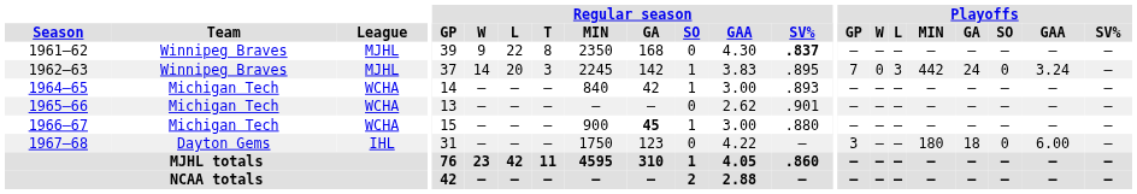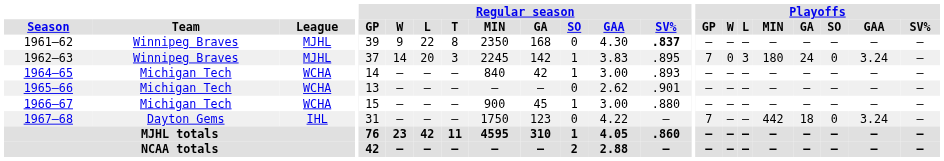 <table border="0" cellpadding="1" cellspacing="0" style="text-align:center; width:80em">
 <tr bgcolor="#e0e0e0">
 <th colspan="3" bgcolor="#ffffff"></th>
 <th rowspan="99" bgcolor="#ffffff"></th>
 <th colspan="9"><a href='#'>Regular season</a></th>
 <th rowspan="99" bgcolor="#ffffff"></th>
 <th colspan="8"><a href='#'>Playoffs</a></th>
 </tr>
 <tr bgcolor="#e0e0e0">
 <th><a href='#'>Season</a></th>
 <th>Team</th>
 <th>League</th>
 <th>GP</th>
 <th>W</th>
 <th>L</th>
 <th>T</th>
 <th>MIN</th>
 <th>GA</th>
 <th><a href='#'>SO</a></th>
 <th><a href='#'>GAA</a></th>
 <th><a href='#'>SV%</a></th>
 <th>GP</th>
 <th>W</th>
 <th>L</th>
 <th>MIN</th>
 <th>GA</th>
 <th>SO</th>
 <th>GAA</th>
 <th>SV%</th>
 </tr>
 <tr>
 <td>1961–62</td>
 <td><a href='#'>Winnipeg Braves</a></td>
 <td><a href='#'>MJHL</a></td>
 <td>39</td>
 <td>9</td>
 <td>22</td>
 <td>8</td>
 <td>2350</td>
 <td>168</td>
 <td>0</td>
 <td>4.30</td>
 <td><strong>.837</strong></td>
 <td>—</td>
 <td>—</td>
 <td>—</td>
 <td>—</td>
 <td>—</td>
 <td>—</td>
 <td>—</td>
 <td>—</td>
 </tr>
 <tr bgcolor="f0f0f0">
 <td>1962–63</td>
 <td><a href='#'>Winnipeg Braves</a></td>
 <td><a href='#'>MJHL</a></td>
 <td>37</td>
 <td>14</td>
 <td>20</td>
 <td>3</td>
 <td>2245</td>
 <td>142</td>
 <td>1</td>
 <td>3.83</td>
 <td>.895</td>
 <td>7</td>
 <td>0</td>
 <td>3</td>
-<td>442</td>
+<td>180</td>
 <td>24</td>
 <td>0</td>
 <td>3.24</td>
 <td>—</td>
 </tr>
 <tr>
 <td><a href='#'>1964–65</a></td>
 <td><a href='#'>Michigan Tech</a></td>
 <td><a href='#'>WCHA</a></td>
 <td>14</td>
 <td>—</td>
 <td>—</td>
 <td>—</td>
 <td>840</td>
 <td>42</td>
 <td>1</td>
 <td>3.00</td>
 <td>.893</td>
 <td>—</td>
 <td>—</td>
 <td>—</td>
 <td>—</td>
 <td>—</td>
 <td>—</td>
 <td>—</td>
 <td>—</td>
 </tr>
 <tr bgcolor="f0f0f0">
 <td><a href='#'>1965–66</a></td>
 <td><a href='#'>Michigan Tech</a></td>
 <td><a href='#'>WCHA</a></td>
 <td>13</td>
 <td>—</td>
 <td>—</td>
 <td>—</td>
 <td>—</td>
 <td>—</td>
 <td>0</td>
 <td>2.62</td>
 <td>.901</td>
 <td>—</td>
 <td>—</td>
 <td>—</td>
 <td>—</td>
 <td>—</td>
 <td>—</td>
 <td>—</td>
 <td>—</td>
 </tr>
 <tr>
 <td><a href='#'>1966–67</a></td>
 <td><a href='#'>Michigan Tech</a></td>
 <td><a href='#'>WCHA</a></td>
 <td>15</td>
 <td>—</td>
 <td>—</td>
 <td>—</td>
 <td>900</td>
-<td><strong>45</strong></td>
+<td>45</td>
 <td>1</td>
 <td>3.00</td>
 <td>.880</td>
 <td>—</td>
 <td>—</td>
 <td>—</td>
 <td>—</td>
 <td>—</td>
 <td>—</td>
 <td>—</td>
 <td>—</td>
 </tr>
 <tr bgcolor="f0f0f0">
 <td><a href='#'>1967–68</a></td>
 <td><a href='#'>Dayton Gems</a></td>
 <td><a href='#'>IHL</a></td>
 <td>31</td>
 <td>—</td>
 <td>—</td>
 <td>—</td>
 <td>1750</td>
 <td>123</td>
 <td>0</td>
 <td>4.22</td>
 <td>—</td>
-<td>3</td>
+<td>7</td>
 <td>—</td>
 <td>—</td>
-<td>180</td>
+<td>442</td>
 <td>18</td>
 <td>0</td>
-<td>6.00</td>
+<td>3.24</td>
 <td>—</td>
 </tr>
 <tr bgcolor="#e0e0e0">
 <th colspan="3">MJHL totals</th>
 <th>76</th>
 <th>23</th>
 <th>42</th>
 <th>11</th>
 <th>4595</th>
 <th>310</th>
 <th>1</th>
 <th>4.05</th>
 <th>.860</th>
 <th>—</th>
 <th>—</th>
 <th>—</th>
 <th>—</th>
 <th>—</th>
 <th>—</th>
 <th>—</th>
 <th>—</th>
 </tr>
 <tr bgcolor="#e0e0e0">
 <th colspan="3">NCAA totals</th>
 <th>42</th>
 <th>—</th>
 <th>—</th>
 <th>—</th>
 <th>—</th>
 <th>—</th>
 <th>2</th>
 <th>2.88</th>
 <th>—</th>
 <th>—</th>
 <th>—</th>
 <th>—</th>
 <th>—</th>
 <th>—</th>
 <th>—</th>
 <th>—</th>
 <th>—</th>
 </tr>
 </table>
